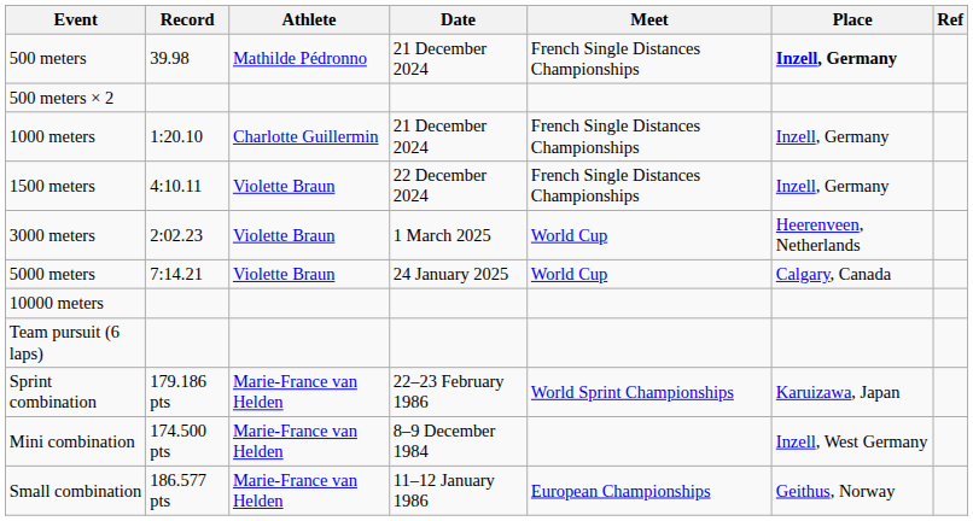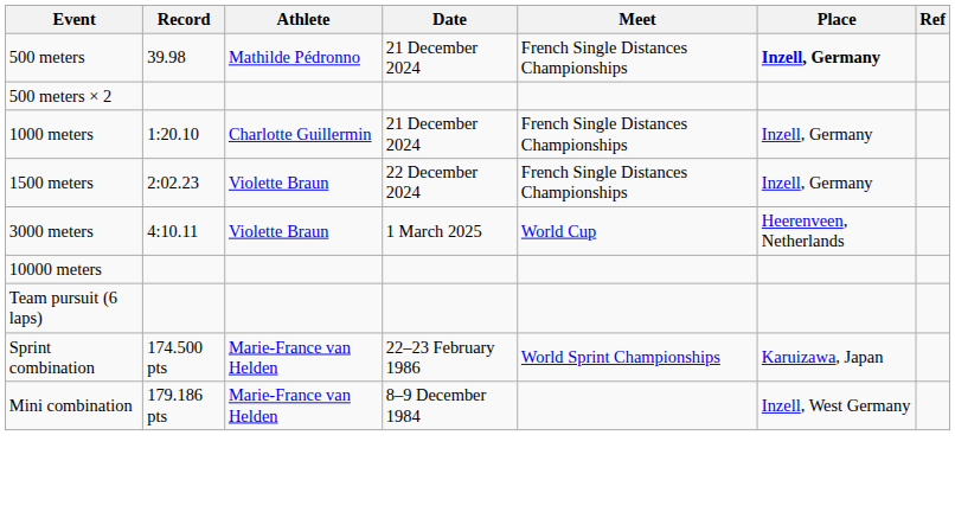 <table class="wikitable" style="font-size:95%; width: 95%;">
 <tr>
 <th>Event</th>
 <th>Record</th>
 <th>Athlete</th>
 <th>Date</th>
 <th>Meet</th>
 <th>Place</th>
 <th>Ref</th>
 </tr>
 <tr>
 <td>500 meters</td>
 <td>39.98</td>
 <td><a href='#'>Mathilde Pédronno</a></td>
 <td>21 December 2024</td>
 <td>French Single Distances Championships</td>
 <td><strong><a href='#'>Inzell</a>, Germany</strong></td>
 <td></td>
 </tr>
 <tr>
 <td>500 meters × 2</td>
 <td></td>
 <td></td>
 <td></td>
 <td></td>
 <td></td>
 <td></td>
 </tr>
 <tr>
 <td>1000 meters</td>
 <td>1:20.10</td>
 <td><a href='#'>Charlotte Guillermin</a></td>
 <td>21 December 2024</td>
 <td>French Single Distances Championships</td>
 <td><a href='#'>Inzell</a>, Germany</td>
 <td></td>
 </tr>
 <tr>
 <td>1500 meters</td>
-<td>4:10.11</td>
+<td>2:02.23</td>
 <td><a href='#'>Violette Braun</a></td>
 <td>22 December 2024</td>
 <td>French Single Distances Championships</td>
 <td><a href='#'>Inzell</a>, Germany</td>
 <td></td>
 </tr>
 <tr>
 <td>3000 meters</td>
-<td>2:02.23</td>
+<td>4:10.11</td>
 <td><a href='#'>Violette Braun</a></td>
 <td>1 March 2025</td>
 <td><a href='#'>World Cup</a></td>
 <td><a href='#'>Heerenveen</a>, Netherlands</td>
-<td></td>
-</tr>
-<tr>
-<td>5000 meters</td>
-<td>7:14.21</td>
-<td><a href='#'>Violette Braun</a></td>
-<td>24 January 2025</td>
-<td><a href='#'>World Cup</a></td>
-<td><a href='#'>Calgary</a>, Canada</td>
 <td></td>
 </tr>
 <tr>
 <td>10000 meters</td>
 <td></td>
 <td></td>
 <td></td>
 <td></td>
 <td></td>
 <td></td>
 </tr>
 <tr>
 <td>Team pursuit (6 laps)</td>
 <td></td>
 <td></td>
 <td></td>
 <td></td>
 <td></td>
 <td></td>
 </tr>
 <tr>
 <td>Sprint combination</td>
-<td>179.186 pts</td>
+<td>174.500 pts</td>
 <td><a href='#'>Marie-France van Helden</a></td>
 <td>22–23 February 1986</td>
 <td><a href='#'>World Sprint Championships</a></td>
 <td><a href='#'>Karuizawa</a>, Japan</td>
 <td></td>
 </tr>
 <tr>
 <td>Mini combination</td>
-<td>174.500 pts</td>
+<td>179.186 pts</td>
 <td><a href='#'>Marie-France van Helden</a></td>
 <td>8–9 December 1984</td>
 <td></td>
 <td><a href='#'>Inzell</a>, West Germany</td>
 <td></td>
 </tr>
-<tr>
-<td>Small combination</td>
-<td>186.577 pts</td>
-<td><a href='#'>Marie-France van Helden</a></td>
-<td>11–12 January 1986</td>
-<td><a href='#'>European Championships</a></td>
-<td><a href='#'>Geithus</a>, Norway</td>
-<td></td>
-</tr>
 </table>
